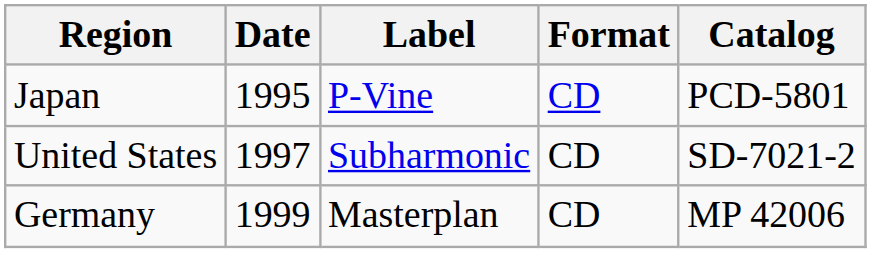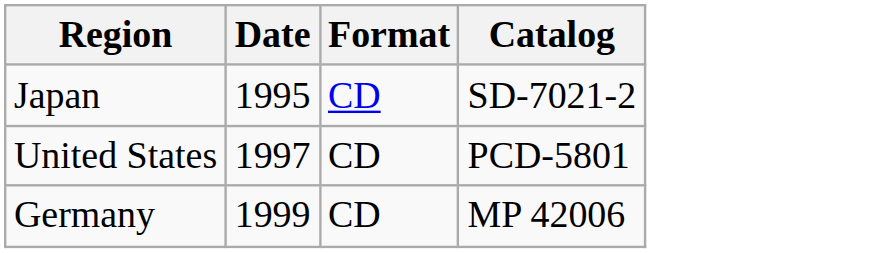 <table class="wikitable">
 <tr>
 <th>Region</th>
 <th>Date</th>
-<th>Label</th>
 <th>Format</th>
 <th>Catalog</th>
 </tr>
 <tr>
 <td>Japan</td>
 <td>1995</td>
-<td><a href='#'>P-Vine</a></td>
 <td><a href='#'>CD</a></td>
-<td>PCD-5801</td>
+<td>SD-7021-2</td>
 </tr>
 <tr>
 <td>United States</td>
 <td>1997</td>
-<td><a href='#'>Subharmonic</a></td>
 <td>CD</td>
-<td>SD-7021-2</td>
+<td>PCD-5801</td>
 </tr>
 <tr>
 <td>Germany</td>
 <td>1999</td>
-<td>Masterplan</td>
 <td>CD</td>
 <td>MP 42006</td>
 </tr>
 </table>
